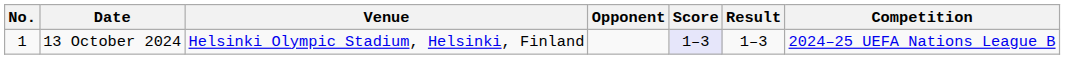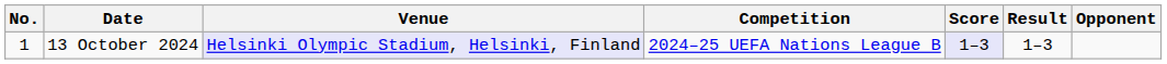 <table class="wikitable sortable">
 <tr>
 <th scope=col>No.</th>
 <th scope=col>Date</th>
 <th scope=col>Venue</th>
-<th scope=col>Opponent</th>
+<th scope=col>Competition</th>
 <th scope=col>Score</th>
 <th scope=col>Result</th>
-<th scope=col>Competition</th>
+<th scope=col>Opponent</th>
 </tr>
 <tr>
 <td align=center>1</td>
 <td>13 October 2024</td>
-<td><a href='#'>Helsinki Olympic Stadium</a>, <a href='#'>Helsinki</a>, Finland</td>
-<td></td>
+<td style="background: lavender;"><a href='#'>Helsinki Olympic Stadium</a>, <a href='#'>Helsinki</a>, Finland</td>
+<td><a href='#'>2024–25 UEFA Nations League B</a></td>
 <td align=center style="background: lavender;">1–3</td>
 <td align=center>1–3</td>
-<td><a href='#'>2024–25 UEFA Nations League B</a></td>
+<td></td>
 </tr>
 </table>
